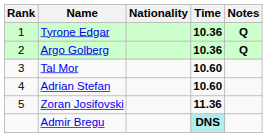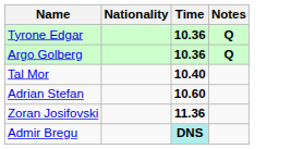 <table class="wikitable sortable" style="text-align:center">
 <tr>
-<th>Rank</th>
 <th>Name</th>
 <th>Nationality</th>
 <th>Time</th>
 <th>Notes</th>
 </tr>
 <tr bgcolor=ccffcc>
-<td>1</td>
 <td align=left><a href='#'>Tyrone Edgar</a></td>
 <td align=left></td>
 <td><strong>10.36</strong></td>
 <td><strong>Q</strong></td>
 </tr>
 <tr bgcolor=ccffcc>
-<td>2</td>
 <td align=left><a href='#'>Argo Golberg</a></td>
 <td align=left></td>
 <td><strong>10.36</strong></td>
 <td><strong>Q</strong></td>
 </tr>
 <tr>
-<td>3</td>
 <td align=left><a href='#'>Tal Mor</a></td>
 <td align=left></td>
-<td><strong>10.60</strong></td>
+<td><strong>10.40</strong></td>
 <td></td>
 </tr>
 <tr>
-<td>4</td>
 <td align=left><a href='#'>Adrian Stefan</a></td>
 <td align=left></td>
 <td><strong>10.60</strong></td>
 <td></td>
 </tr>
 <tr>
-<td>5</td>
 <td align=left><a href='#'>Zoran Josifovski</a></td>
 <td align=left></td>
 <td><strong>11.36</strong></td>
 <td></td>
 </tr>
 <tr>
-<td></td>
 <td align=left><a href='#'>Admir Bregu</a></td>
 <td align=left></td>
 <td style="background: paleturquoise;"><strong>DNS</strong></td>
 <td></td>
 </tr>
 </table>
